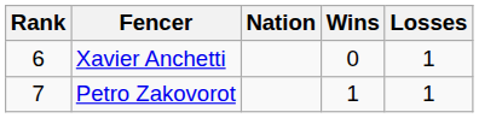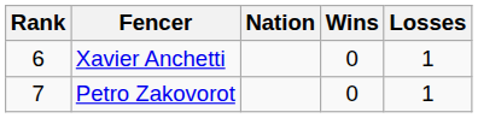 <table class="wikitable sortable" style="text-align:center">
 <tr>
 <th>Rank</th>
 <th>Fencer</th>
 <th>Nation</th>
 <th>Wins</th>
 <th>Losses</th>
 </tr>
 <tr>
 <td>6</td>
 <td align=left><a href='#'>Xavier Anchetti</a></td>
 <td align=left></td>
 <td>0</td>
 <td>1</td>
 </tr>
 <tr>
 <td>7</td>
 <td align=left><a href='#'>Petro Zakovorot</a></td>
 <td align=left></td>
-<td>1</td>
+<td>0</td>
 <td>1</td>
 </tr>
 </table>
